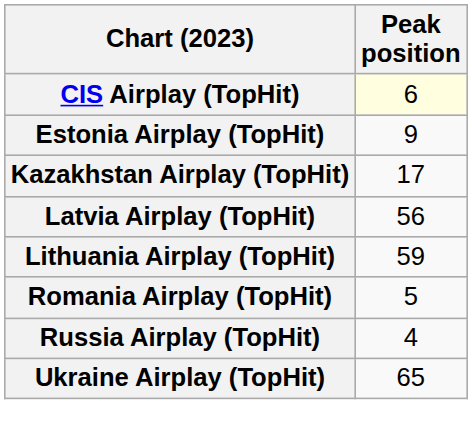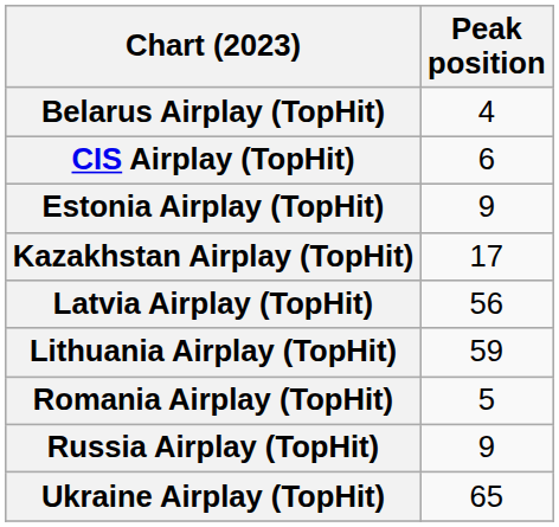 <table class="wikitable sortable plainrowheaders" style="text-align:center">
 <tr>
 <th scope="col">Chart (2023)</th>
 <th scope="col">Peak<br>position</th>
 </tr>
 <tr>
+<th scope="row">Belarus Airplay (TopHit)</th>
+<td>4</td>
+</tr>
+<tr>
 <th scope="row"><a href='#'>CIS</a> Airplay (TopHit)</th>
-<td style="background: lightyellow;">6</td>
+<td>6</td>
 </tr>
 <tr>
 <th scope="row">Estonia Airplay (TopHit)</th>
 <td>9</td>
 </tr>
 <tr>
 <th scope="row">Kazakhstan Airplay (TopHit)</th>
 <td>17</td>
 </tr>
 <tr>
 <th scope="row">Latvia Airplay (TopHit)</th>
 <td>56</td>
 </tr>
 <tr>
 <th scope="row">Lithuania Airplay (TopHit)</th>
 <td>59</td>
 </tr>
 <tr>
 <th scope="row">Romania Airplay (TopHit)</th>
 <td>5</td>
 </tr>
 <tr>
 <th scope="row">Russia Airplay (TopHit)</th>
-<td>4</td>
+<td>9</td>
 </tr>
 <tr>
 <th scope="row">Ukraine Airplay (TopHit)</th>
 <td>65</td>
 </tr>
 </table>
